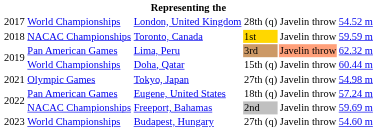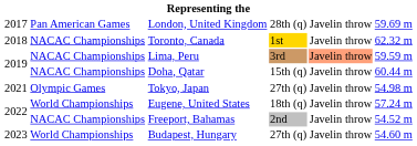 <table>
 <tr>
 <th colspan="6">Representing the </th>
 </tr>
 <tr>
 <td>2017</td>
-<td><a href='#'>World Championships</a></td>
+<td><a href='#'>Pan American Games</a></td>
 <td><a href='#'>London, United Kingdom</a></td>
 <td>28th (q)</td>
 <td>Javelin throw</td>
-<td><a href='#'>54.52 m</a></td>
+<td><a href='#'>59.69 m</a></td>
 </tr>
 <tr>
 <td>2018</td>
 <td><a href='#'>NACAC Championships</a></td>
 <td><a href='#'>Toronto, Canada</a></td>
 <td bgcolor=gold>1st</td>
 <td>Javelin throw</td>
+<td><a href='#'>62.32 m</a></td>
+</tr>
+<tr>
+<td rowspan=2>2019</td>
+<td><a href='#'>NACAC Championships</a></td>
+<td><a href='#'>Lima, Peru</a></td>
+<td bgcolor=cc9966>3rd</td>
+<td style="background: lightsalmon;">Javelin throw</td>
 <td><a href='#'>59.59 m</a></td>
 </tr>
 <tr>
-<td rowspan=2>2019</td>
-<td><a href='#'>Pan American Games</a></td>
-<td><a href='#'>Lima, Peru</a></td>
-<td bgcolor=cc9966>3rd</td>
-<td style="background: lightsalmon;">Javelin throw</td>
-<td><a href='#'>62.32 m</a></td>
-</tr>
-<tr>
-<td><a href='#'>World Championships</a></td>
+<td><a href='#'>NACAC Championships</a></td>
 <td><a href='#'>Doha, Qatar</a></td>
 <td>15th (q)</td>
 <td>Javelin throw</td>
 <td><a href='#'>60.44 m</a></td>
 </tr>
 <tr>
 <td>2021</td>
 <td><a href='#'>Olympic Games</a></td>
 <td><a href='#'>Tokyo, Japan</a></td>
 <td>27th (q)</td>
 <td>Javelin throw</td>
 <td><a href='#'>54.98 m</a></td>
 </tr>
 <tr>
 <td rowspan=2>2022</td>
-<td><a href='#'>Pan American Games</a></td>
+<td><a href='#'>World Championships</a></td>
 <td><a href='#'>Eugene, United States</a></td>
 <td>18th (q)</td>
 <td>Javelin throw</td>
 <td><a href='#'>57.24 m</a></td>
 </tr>
 <tr>
 <td><a href='#'>NACAC Championships</a></td>
 <td><a href='#'>Freeport, Bahamas</a></td>
 <td bgcolor=silver>2nd</td>
 <td>Javelin throw</td>
-<td><a href='#'>59.69 m</a></td>
+<td><a href='#'>54.52 m</a></td>
 </tr>
 <tr>
 <td>2023</td>
 <td><a href='#'>World Championships</a></td>
 <td><a href='#'>Budapest, Hungary</a></td>
 <td>27th (q)</td>
 <td>Javelin throw</td>
 <td><a href='#'>54.60 m</a></td>
 </tr>
 </table>
